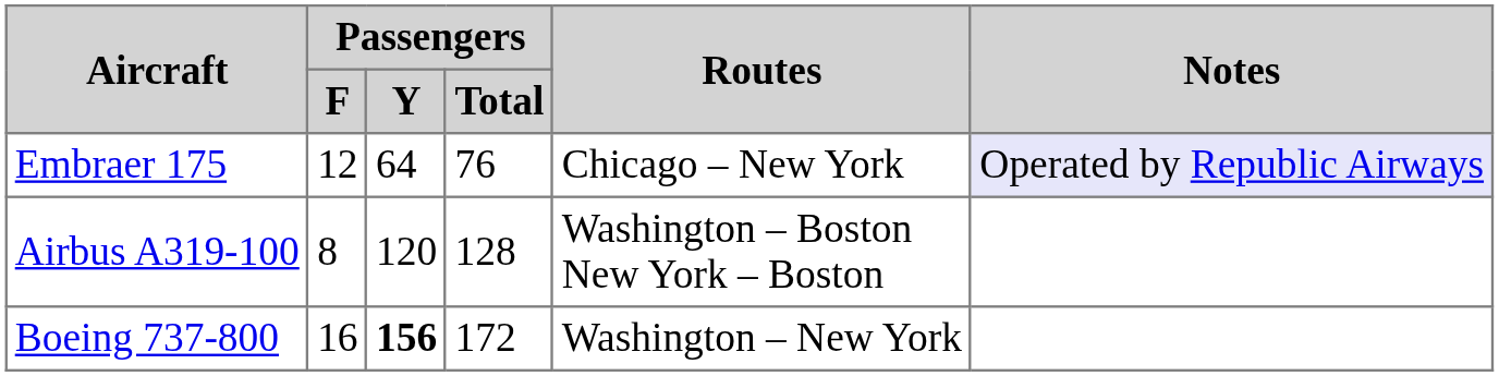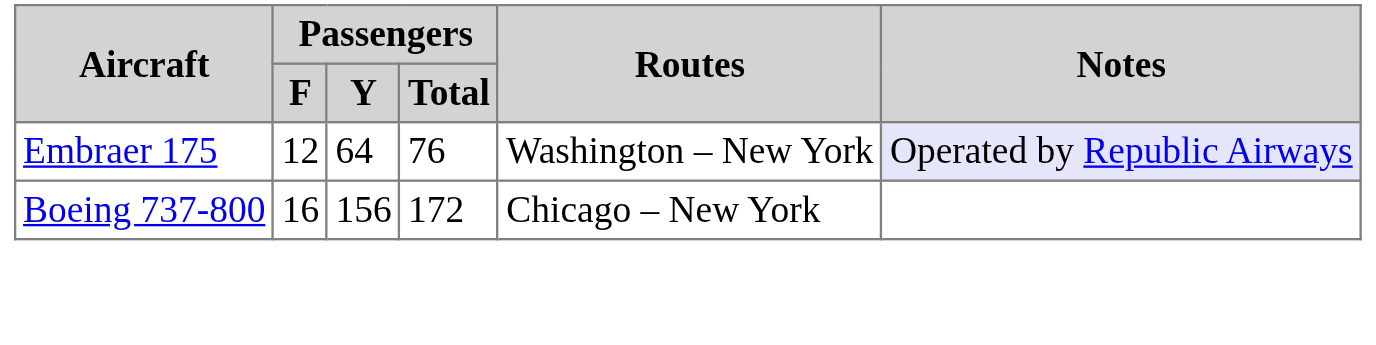 <table class="toccolours" border="1" cellpadding="3" style="border-collapse:collapse;margin:1em auto;">
 <tr style="background:lightgrey;">
 <th rowspan=2>Aircraft</th>
 <th colspan=3>Passengers</th>
 <th rowspan=2>Routes</th>
 <th rowspan=2>Notes</th>
 </tr>
 <tr style="background:lightgrey;">
 <th><abbr>F</abbr></th>
 <th><abbr>Y</abbr></th>
 <th>Total</th>
 </tr>
 <tr>
 <td><a href='#'>Embraer 175</a></td>
 <td>12</td>
 <td>64</td>
 <td>76</td>
-<td>Chicago – New York</td>
+<td>Washington – New York</td>
 <td style="background: lavender;">Operated by <a href='#'>Republic Airways</a></td>
-</tr>
-<tr>
-<td><a href='#'>Airbus A319-100</a></td>
-<td>8</td>
-<td>120</td>
-<td>128</td>
-<td>Washington – Boston<br>New York – Boston</td>
-<td></td>
 </tr>
 <tr>
 <td><a href='#'>Boeing 737-800</a></td>
 <td>16</td>
-<td><strong>156</strong></td>
+<td>156</td>
 <td>172</td>
-<td>Washington – New York</td>
+<td>Chicago – New York</td>
 <td></td>
 </tr>
 </table>
